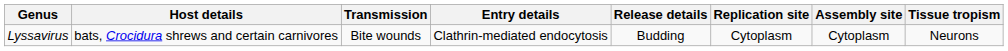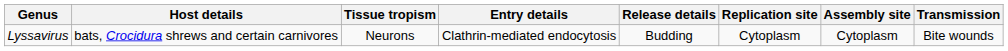 <table class="wikitable sortable" style="text-align:center">
 <tr>
 <th>Genus</th>
 <th>Host details</th>
-<th>Transmission</th>
+<th>Tissue tropism</th>
 <th>Entry details</th>
 <th>Release details</th>
 <th>Replication site</th>
 <th>Assembly site</th>
-<th>Tissue tropism</th>
+<th>Transmission</th>
 </tr>
 <tr>
 <td><em>Lyssavirus</em></td>
 <td>bats, <em><a href='#'>Crocidura</a></em> shrews and certain carnivores</td>
-<td>Bite wounds</td>
+<td>Neurons</td>
 <td>Clathrin-mediated endocytosis</td>
 <td>Budding</td>
 <td>Cytoplasm</td>
 <td>Cytoplasm</td>
-<td>Neurons</td>
+<td>Bite wounds</td>
 </tr>
 </table>
